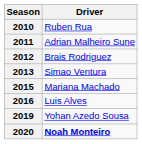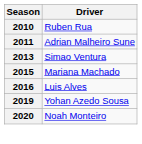 <table class="wikitable" style="font-size: 95%;">
 <tr>
 <th>Season</th>
 <th>Driver</th>
 </tr>
 <tr>
 <th>2010</th>
 <td> <a href='#'>Ruben Rua</a></td>
 </tr>
 <tr>
 <th>2011</th>
 <td> <a href='#'>Adrian Malheiro Sune</a></td>
-</tr>
-<tr>
-<th>2012</th>
-<td> <a href='#'>Brais Rodriguez</a></td>
 </tr>
 <tr>
 <th>2013</th>
 <td> <a href='#'>Simao Ventura</a></td>
 </tr>
 <tr>
 <th>2015</th>
 <td> <a href='#'>Mariana Machado</a></td>
 </tr>
 <tr>
 <th>2016</th>
 <td> <a href='#'>Luis Alves</a></td>
 </tr>
 <tr>
 <th>2019</th>
 <td> <a href='#'>Yohan Azedo Sousa</a></td>
 </tr>
 <tr>
 <th>2020</th>
-<td><strong> <a href='#'>Noah Monteiro</a></strong></td>
+<td> <a href='#'>Noah Monteiro</a></td>
 </tr>
 </table>
